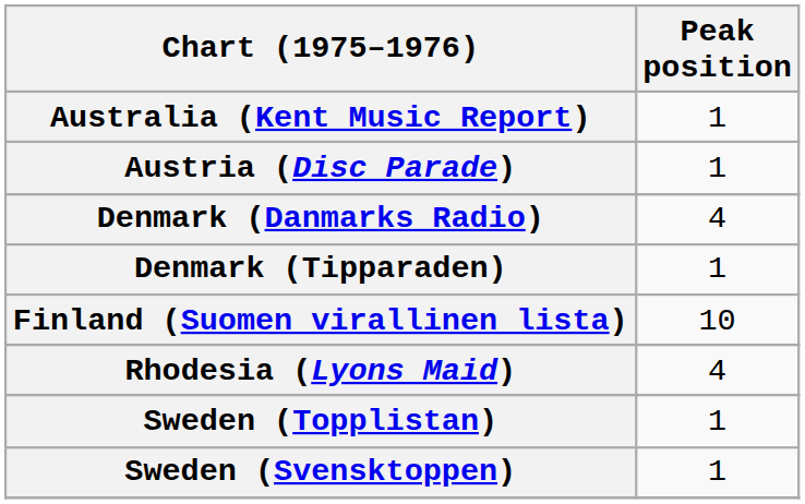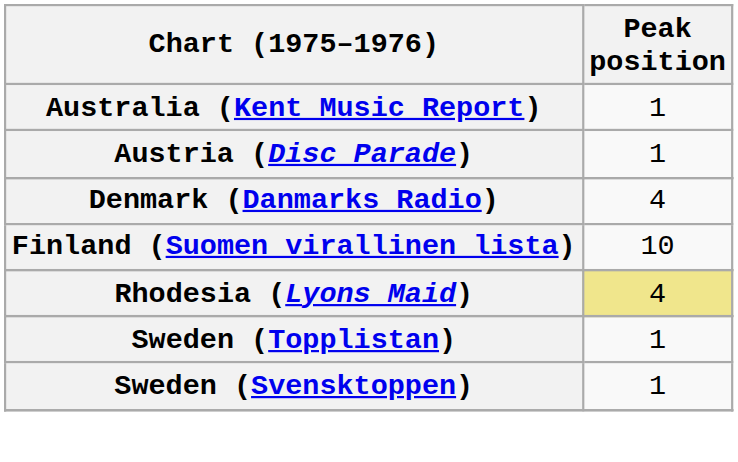 <table class="wikitable sortable plainrowheaders" style="text-align:center">
 <tr>
 <th scope="col">Chart (1975–1976)</th>
 <th scope="col">Peak<br>position</th>
 </tr>
 <tr>
 <th scope="row">Australia (<a href='#'>Kent Music Report</a>)</th>
 <td>1</td>
 </tr>
 <tr>
 <th scope="row">Austria (<em><a href='#'>Disc Parade</a></em>)</th>
 <td>1</td>
 </tr>
 <tr>
 </tr>
 <tr>
 </tr>
 <tr>
 <th scope="row">Denmark (<a href='#'>Danmarks Radio</a>)</th>
 <td>4</td>
 </tr>
 <tr>
-<th scope="row">Denmark (Tipparaden)</th>
-<td>1</td>
-</tr>
-<tr>
 <th scope="row">Finland (<a href='#'>Suomen virallinen lista</a>)</th>
 <td style="text-align:center;">10</td>
 </tr>
 <tr>
 </tr>
 <tr>
 </tr>
 <tr>
 </tr>
 <tr>
 </tr>
 <tr>
 </tr>
 <tr>
 <th scope="row">Rhodesia (<em><a href='#'>Lyons Maid</a></em>)</th>
-<td style="text-align:center;">4</td>
+<td style="background: khaki; text-align:center;">4</td>
 </tr>
 <tr>
 </tr>
 <tr>
 <th scope="row">Sweden (<a href='#'>Topplistan</a>)</th>
 <td>1</td>
 </tr>
 <tr>
 <th scope="row">Sweden (<a href='#'>Svensktoppen</a>)</th>
 <td>1</td>
 </tr>
 <tr>
 </tr>
 <tr>
 </tr>
 </table>
